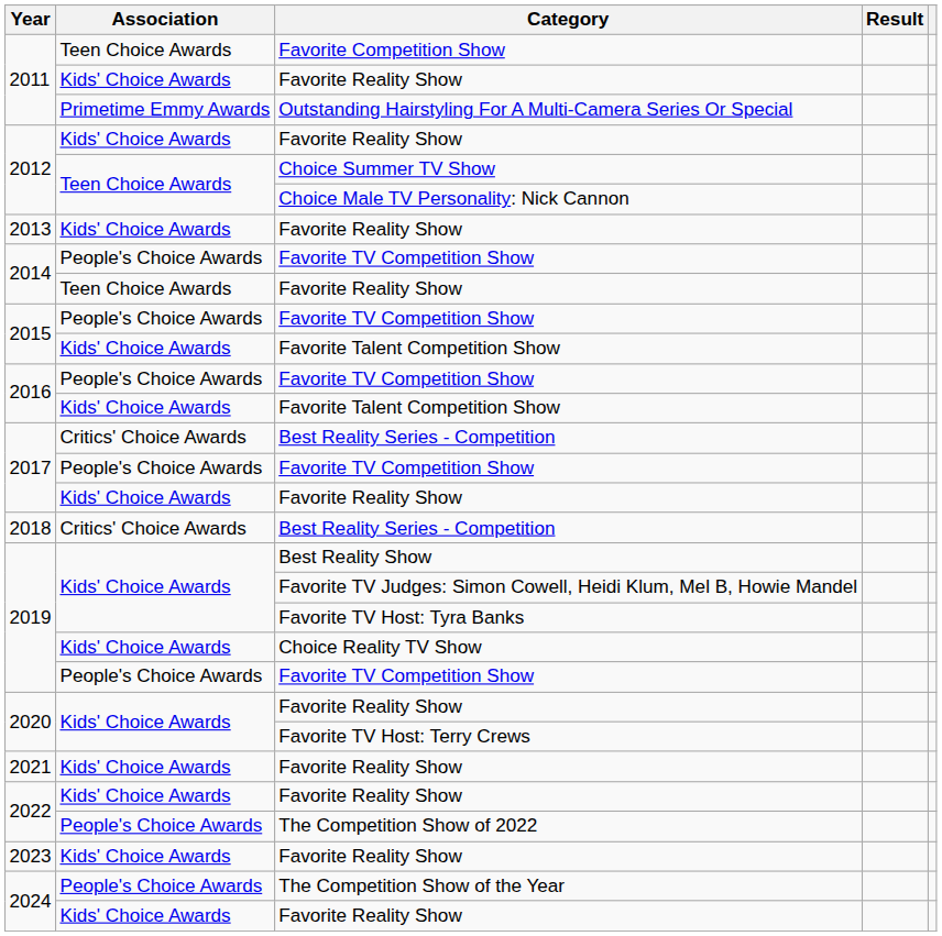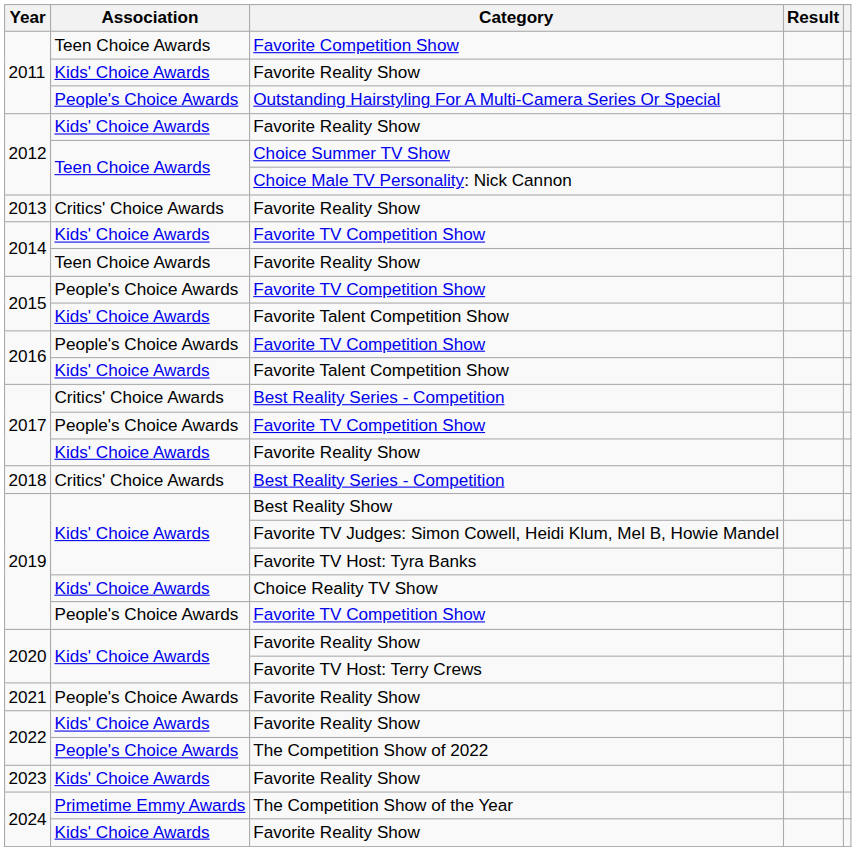 <table class="wikitable">
 <tr>
 <th>Year</th>
 <th>Association</th>
 <th>Category</th>
 <th>Result</th>
 <th></th>
 </tr>
 <tr>
 <td rowspan="3">2011</td>
 <td>Teen Choice Awards</td>
 <td><a href='#'>Favorite Competition Show</a></td>
 <td></td>
 <td align=center></td>
 </tr>
 <tr>
 <td><a href='#'>Kids' Choice Awards</a></td>
 <td>Favorite Reality Show</td>
 <td></td>
 <td align=center></td>
 </tr>
 <tr>
-<td><a href='#'>Primetime Emmy Awards</a></td>
+<td><a href='#'>People's Choice Awards</a></td>
 <td><a href='#'>Outstanding Hairstyling For A Multi-Camera Series Or Special</a></td>
 <td></td>
 <td align=center></td>
 </tr>
 <tr>
 <td rowspan="3">2012</td>
 <td><a href='#'>Kids' Choice Awards</a></td>
 <td>Favorite Reality Show</td>
 <td></td>
 <td align=center></td>
 </tr>
 <tr>
 <td rowspan="2"><a href='#'>Teen Choice Awards</a></td>
 <td><a href='#'>Choice Summer TV Show</a></td>
 <td></td>
 <td align=center></td>
 </tr>
 <tr>
 <td><a href='#'>Choice Male TV Personality</a>: Nick Cannon</td>
 <td></td>
 <td align=center></td>
 </tr>
 <tr>
 <td>2013</td>
-<td><a href='#'>Kids' Choice Awards</a></td>
+<td>Critics' Choice Awards</td>
 <td>Favorite Reality Show</td>
 <td></td>
 <td align=center></td>
 </tr>
 <tr>
 <td rowspan="2">2014</td>
-<td>People's Choice Awards</td>
+<td><a href='#'>Kids' Choice Awards</a></td>
 <td><a href='#'>Favorite TV Competition Show</a></td>
 <td></td>
 <td align=center></td>
 </tr>
 <tr>
 <td>Teen Choice Awards</td>
 <td>Favorite Reality Show</td>
 <td></td>
 <td align=center></td>
 </tr>
 <tr>
 <td rowspan="2">2015</td>
 <td>People's Choice Awards</td>
 <td><a href='#'>Favorite TV Competition Show</a></td>
 <td></td>
 <td align=center></td>
 </tr>
 <tr>
 <td><a href='#'>Kids' Choice Awards</a></td>
 <td>Favorite Talent Competition Show</td>
 <td></td>
 <td align=center></td>
 </tr>
 <tr>
 <td rowspan="2">2016</td>
 <td>People's Choice Awards</td>
 <td><a href='#'>Favorite TV Competition Show</a></td>
 <td></td>
 <td align=center></td>
 </tr>
 <tr>
 <td><a href='#'>Kids' Choice Awards</a></td>
 <td>Favorite Talent Competition Show</td>
 <td></td>
 <td align=center></td>
 </tr>
 <tr>
 <td rowspan="3">2017</td>
 <td>Critics' Choice Awards</td>
 <td><a href='#'>Best Reality Series - Competition</a></td>
 <td></td>
 <td></td>
 </tr>
 <tr>
 <td>People's Choice Awards</td>
 <td><a href='#'>Favorite TV Competition Show</a></td>
 <td></td>
 <td align=center></td>
 </tr>
 <tr>
 <td><a href='#'>Kids' Choice Awards</a></td>
 <td>Favorite Reality Show</td>
 <td></td>
 <td></td>
 </tr>
 <tr>
 <td>2018</td>
 <td>Critics' Choice Awards</td>
 <td><a href='#'>Best Reality Series - Competition</a></td>
 <td></td>
 <td></td>
 </tr>
 <tr>
 <td rowspan="5">2019</td>
 <td rowspan="3"><a href='#'>Kids' Choice Awards</a></td>
 <td>Best Reality Show</td>
 <td></td>
 <td></td>
 </tr>
 <tr>
 <td>Favorite TV Judges: Simon Cowell, Heidi Klum, Mel B, Howie Mandel</td>
 <td></td>
 <td></td>
 </tr>
 <tr>
 <td>Favorite TV Host: Tyra Banks</td>
 <td></td>
 <td></td>
 </tr>
 <tr>
 <td><a href='#'>Kids' Choice Awards</a></td>
 <td>Choice Reality TV Show</td>
 <td></td>
 <td align=center></td>
 </tr>
 <tr>
 <td>People's Choice Awards</td>
 <td><a href='#'>Favorite TV Competition Show</a></td>
 <td></td>
 <td align=center></td>
 </tr>
 <tr>
 <td rowspan="2">2020</td>
 <td rowspan="2"><a href='#'>Kids' Choice Awards</a></td>
 <td>Favorite Reality Show</td>
 <td></td>
 <td align=center></td>
 </tr>
 <tr>
 <td>Favorite TV Host: Terry Crews</td>
 <td></td>
 <td align=center></td>
 </tr>
 <tr>
 <td>2021</td>
-<td><a href='#'>Kids' Choice Awards</a></td>
+<td>People's Choice Awards</td>
 <td>Favorite Reality Show</td>
 <td></td>
 <td align=center></td>
 </tr>
 <tr>
 <td rowspan="2">2022</td>
 <td><a href='#'>Kids' Choice Awards</a></td>
 <td>Favorite Reality Show</td>
 <td></td>
 <td align=center></td>
 </tr>
 <tr>
 <td><a href='#'>People's Choice Awards</a></td>
 <td>The Competition Show of 2022</td>
 <td></td>
 <td align=center></td>
 </tr>
 <tr>
 <td>2023</td>
 <td><a href='#'>Kids' Choice Awards</a></td>
 <td>Favorite Reality Show</td>
 <td></td>
 <td></td>
 </tr>
 <tr>
 <td rowspan="2">2024</td>
-<td><a href='#'>People's Choice Awards</a></td>
+<td><a href='#'>Primetime Emmy Awards</a></td>
 <td>The Competition Show of the Year</td>
 <td></td>
 <td></td>
 </tr>
 <tr>
 <td><a href='#'>Kids' Choice Awards</a></td>
 <td>Favorite Reality Show</td>
 <td></td>
 <td></td>
 </tr>
 </table>
